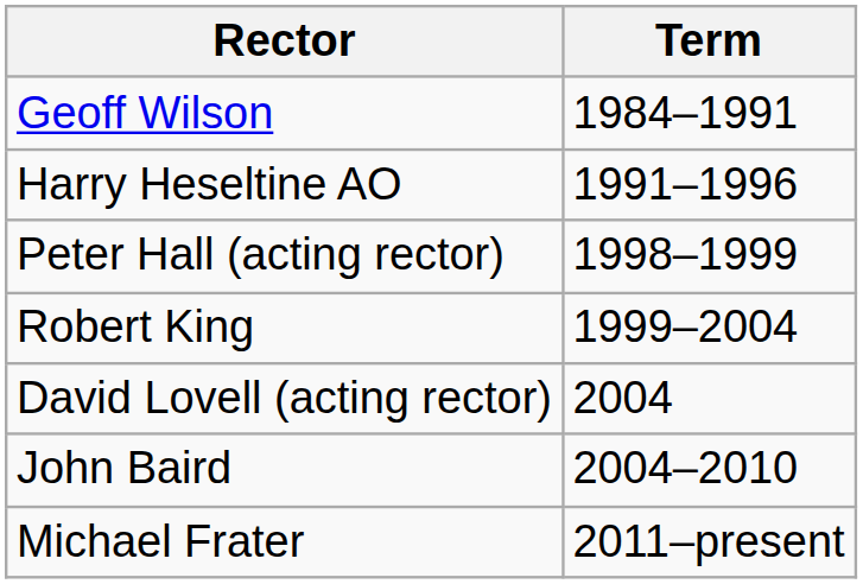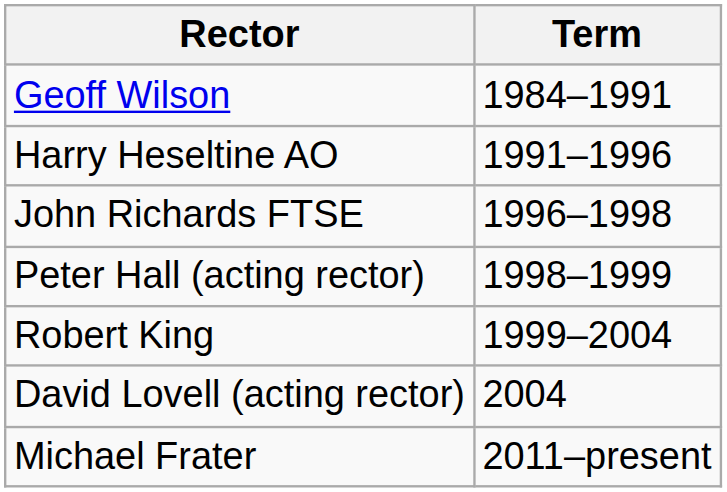 <table class="wikitable">
 <tr>
 <th>Rector</th>
 <th>Term</th>
 </tr>
 <tr>
 <td><a href='#'>Geoff Wilson</a></td>
 <td>1984–1991</td>
 </tr>
 <tr>
 <td>Harry Heseltine AO</td>
 <td>1991–1996</td>
 </tr>
 <tr>
+<td>John Richards FTSE</td>
+<td>1996–1998</td>
+</tr>
+<tr>
 <td>Peter Hall (acting rector)</td>
 <td>1998–1999</td>
 </tr>
 <tr>
 <td>Robert King</td>
 <td>1999–2004</td>
 </tr>
 <tr>
 <td>David Lovell (acting rector)</td>
 <td>2004</td>
 </tr>
 <tr>
-<td>John Baird</td>
-<td>2004–2010</td>
-</tr>
-<tr>
 <td>Michael Frater</td>
 <td>2011–present</td>
 </tr>
 </table>
